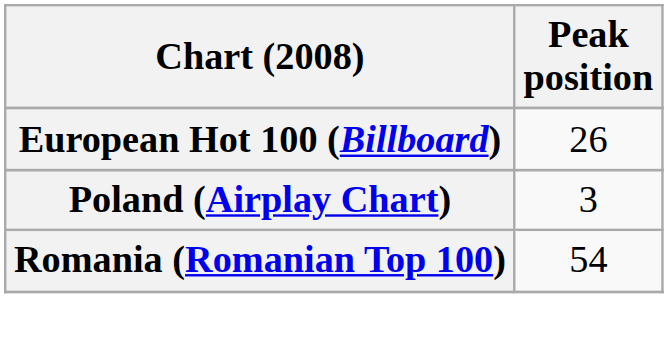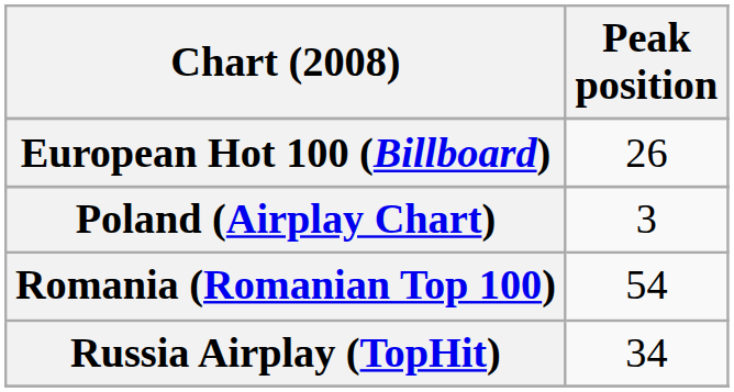 <table class="wikitable sortable plainrowheaders" style="text-align:center">
 <tr>
 <th scope="col">Chart (2008)</th>
 <th scope="col">Peak<br>position</th>
 </tr>
 <tr>
 </tr>
 <tr>
 </tr>
 <tr>
 </tr>
 <tr>
 </tr>
 <tr>
 </tr>
 <tr>
 <th scope="row">European Hot 100 (<a href='#'><em>Billboard</em></a>)</th>
 <td>26</td>
 </tr>
 <tr>
 </tr>
 <tr>
 </tr>
 <tr>
 </tr>
 <tr>
 </tr>
 <tr>
 <th scope="row">Poland (<a href='#'>Airplay Chart</a>)</th>
 <td>3</td>
 </tr>
 <tr>
 <th scope="row">Romania (<a href='#'>Romanian Top 100</a>)</th>
 <td>54</td>
 </tr>
 <tr>
+<th scope="row">Russia Airplay (<a href='#'>TopHit</a>)</th>
+<td>34</td>
+</tr>
+<tr>
 </tr>
 <tr>
 </tr>
 <tr>
 </tr>
 <tr>
 </tr>
 </table>
